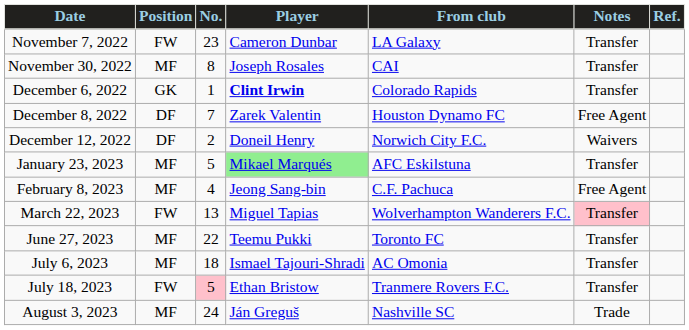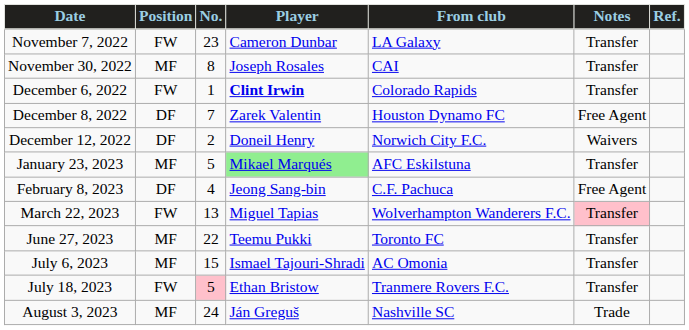 <table class="wikitable sortable" style="text-align:center">
 <tr>
 <th style="background:#21201E;color:#9BCEE3;border:1px solid #E1E2DD">Date</th>
 <th style="background:#21201E;color:#9BCEE3;border:1px solid #E1E2DD">Position</th>
 <th style="background:#21201E;color:#9BCEE3;border:1px solid #E1E2DD">No.</th>
 <th style="background:#21201E;color:#9BCEE3;border:1px solid #E1E2DD">Player</th>
 <th style="background:#21201E;color:#9BCEE3;border:1px solid #E1E2DD">From club</th>
 <th style="background:#21201E;color:#9BCEE3;border:1px solid #E1E2DD">Notes</th>
 <th style="background:#21201E;color:#9BCEE3;border:1px solid #E1E2DD">Ref.</th>
 </tr>
 <tr>
 <td>November 7, 2022</td>
 <td>FW</td>
 <td>23</td>
 <td style="text-align:left"> <a href='#'>Cameron Dunbar</a></td>
 <td style="text-align:left"> <a href='#'>LA Galaxy</a></td>
 <td>Transfer</td>
 <td></td>
 </tr>
 <tr>
 <td>November 30, 2022</td>
 <td>MF</td>
 <td>8</td>
 <td style="text-align:left"> <a href='#'>Joseph Rosales</a></td>
 <td style="text-align:left"> <a href='#'>CAI</a></td>
 <td>Transfer</td>
 <td></td>
 </tr>
 <tr>
 <td>December 6, 2022</td>
-<td>GK</td>
+<td>FW</td>
 <td>1</td>
 <td style="text-align:left"><strong> <a href='#'>Clint Irwin</a></strong></td>
 <td style="text-align:left"> <a href='#'>Colorado Rapids</a></td>
 <td>Transfer</td>
 <td></td>
 </tr>
 <tr>
 <td>December 8, 2022</td>
 <td>DF</td>
 <td>7</td>
 <td style="text-align:left"> <a href='#'>Zarek Valentin</a></td>
 <td style="text-align:left"> <a href='#'>Houston Dynamo FC</a></td>
 <td>Free Agent</td>
 <td></td>
 </tr>
 <tr>
 <td>December 12, 2022</td>
 <td>DF</td>
 <td>2</td>
 <td style="text-align:left"> <a href='#'>Doneil Henry</a></td>
 <td style="text-align:left"> <a href='#'>Norwich City F.C.</a></td>
 <td>Waivers</td>
 <td></td>
 </tr>
 <tr>
 <td>January 23, 2023</td>
 <td>MF</td>
 <td>5</td>
 <td style="background: lightgreen; text-align:left"> <a href='#'>Mikael Marqués</a></td>
 <td style="text-align:left"> <a href='#'>AFC Eskilstuna</a></td>
 <td>Transfer</td>
 <td></td>
 </tr>
 <tr>
 <td>February 8, 2023</td>
-<td>MF</td>
+<td>DF</td>
 <td>4</td>
 <td style="text-align:left"> <a href='#'>Jeong Sang-bin</a></td>
 <td style="text-align:left"> <a href='#'>C.F. Pachuca</a></td>
 <td>Free Agent</td>
 <td></td>
 </tr>
 <tr>
 <td>March 22, 2023</td>
 <td>FW</td>
 <td>13</td>
 <td style="text-align:left"> <a href='#'>Miguel Tapias</a></td>
 <td style="text-align:left"> <a href='#'>Wolverhampton Wanderers F.C.</a></td>
 <td style="background: pink;">Transfer</td>
 <td></td>
 </tr>
 <tr>
 <td>June 27, 2023</td>
 <td>MF</td>
 <td>22</td>
 <td style="text-align:left"> <a href='#'>Teemu Pukki</a></td>
 <td style="text-align:left"> <a href='#'>Toronto FC</a></td>
 <td>Transfer</td>
 <td></td>
 </tr>
 <tr>
 <td>July 6, 2023</td>
 <td>MF</td>
-<td>18</td>
+<td>15</td>
 <td style="text-align:left"> <a href='#'>Ismael Tajouri-Shradi</a></td>
 <td style="text-align:left"> <a href='#'>AC Omonia</a></td>
 <td>Transfer</td>
 <td></td>
 </tr>
 <tr>
 <td>July 18, 2023</td>
 <td>FW</td>
 <td style="background: pink;">5</td>
 <td style="text-align:left"> <a href='#'>Ethan Bristow</a></td>
 <td style="text-align:left"> <a href='#'>Tranmere Rovers F.C.</a></td>
 <td>Transfer</td>
 <td></td>
 </tr>
 <tr>
 <td>August 3, 2023</td>
 <td>MF</td>
 <td>24</td>
 <td style="text-align:left"> <a href='#'>Ján Greguš</a></td>
 <td style="text-align:left"> <a href='#'>Nashville SC</a></td>
 <td>Trade</td>
 <td></td>
 </tr>
 </table>
